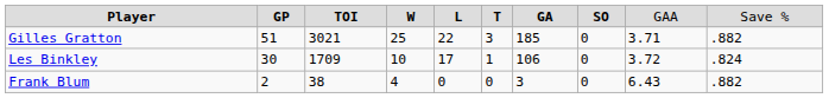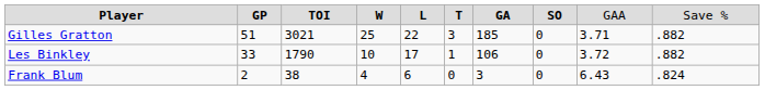 <table class="wikitable" width="50%">
 <tr align="center"  bgcolor="#dddddd">
 <td><strong>Player</strong></td>
 <td><strong>GP</strong></td>
 <td><strong>TOI</strong></td>
 <td><strong>W</strong></td>
 <td><strong>L</strong></td>
 <td><strong>T</strong></td>
 <td><strong>GA</strong></td>
 <td><strong>SO</strong></td>
 <td>GAA</td>
 <td>Save %</td>
 </tr>
 <tr>
 <td><a href='#'>Gilles Gratton</a></td>
 <td>51</td>
 <td>3021</td>
 <td>25</td>
 <td>22</td>
 <td>3</td>
 <td>185</td>
 <td>0</td>
 <td>3.71</td>
 <td>.882</td>
 </tr>
 <tr>
 <td><a href='#'>Les Binkley</a></td>
-<td>30</td>
-<td>1709</td>
+<td>33</td>
+<td>1790</td>
 <td>10</td>
 <td>17</td>
 <td>1</td>
 <td>106</td>
 <td>0</td>
 <td>3.72</td>
-<td>.824</td>
+<td>.882</td>
 </tr>
 <tr>
 <td><a href='#'>Frank Blum</a></td>
 <td>2</td>
 <td>38</td>
 <td>4</td>
-<td>0</td>
+<td>6</td>
 <td>0</td>
 <td>3</td>
 <td>0</td>
 <td>6.43</td>
-<td>.882</td>
+<td>.824</td>
 </tr>
 </table>
